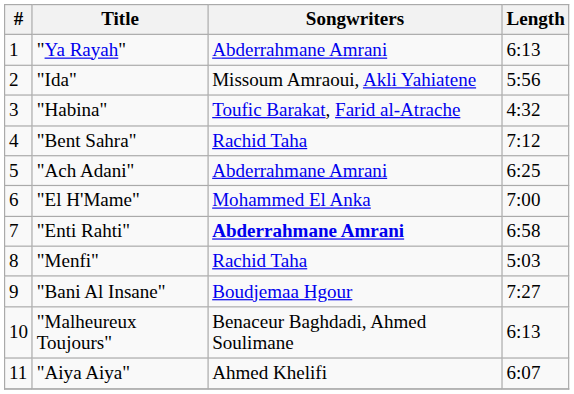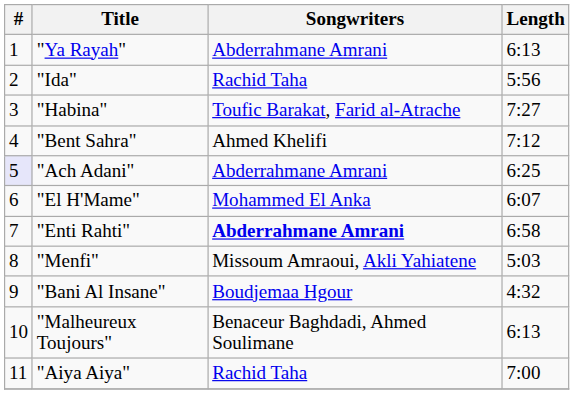 <table class="wikitable">
 <tr>
 <th align="center">#</th>
 <th align="center" width="140">Title</th>
 <th align="center" width="240">Songwriters</th>
 <th align="center">Length</th>
 </tr>
 <tr>
 <td>1</td>
 <td>"<a href='#'>Ya Rayah</a>"</td>
 <td><a href='#'>Abderrahmane Amrani</a></td>
 <td>6:13</td>
 </tr>
 <tr>
 <td>2</td>
 <td>"Ida"</td>
-<td>Missoum Amraoui, <a href='#'>Akli Yahiatene</a></td>
+<td><a href='#'>Rachid Taha</a></td>
 <td>5:56</td>
 </tr>
 <tr>
 <td>3</td>
 <td>"Habina"</td>
 <td><a href='#'>Toufic Barakat</a>, <a href='#'>Farid al-Atrache</a></td>
-<td>4:32</td>
+<td>7:27</td>
 </tr>
 <tr>
 <td>4</td>
 <td>"Bent Sahra"</td>
-<td><a href='#'>Rachid Taha</a></td>
+<td>Ahmed Khelifi</td>
 <td>7:12</td>
 </tr>
 <tr>
-<td>5</td>
+<td style="background: lavender;">5</td>
 <td>"Ach Adani"</td>
 <td><a href='#'>Abderrahmane Amrani</a></td>
 <td>6:25</td>
 </tr>
 <tr>
 <td>6</td>
 <td>"El H'Mame"</td>
 <td><a href='#'>Mohammed El Anka</a></td>
-<td>7:00</td>
+<td>6:07</td>
 </tr>
 <tr>
 <td>7</td>
 <td>"Enti Rahti"</td>
 <td><strong><a href='#'>Abderrahmane Amrani</a></strong></td>
 <td>6:58</td>
 </tr>
 <tr>
 <td>8</td>
 <td>"Menfi"</td>
-<td><a href='#'>Rachid Taha</a></td>
+<td>Missoum Amraoui, <a href='#'>Akli Yahiatene</a></td>
 <td>5:03</td>
 </tr>
 <tr>
 <td>9</td>
 <td>"Bani Al Insane"</td>
 <td><a href='#'>Boudjemaa Hgour</a></td>
-<td>7:27</td>
+<td>4:32</td>
 </tr>
 <tr>
 <td>10</td>
 <td>"Malheureux Toujours"</td>
 <td>Benaceur Baghdadi, Ahmed Soulimane</td>
 <td>6:13</td>
 </tr>
 <tr>
 <td>11</td>
 <td>"Aiya Aiya"</td>
-<td>Ahmed Khelifi</td>
-<td>6:07</td>
+<td><a href='#'>Rachid Taha</a></td>
+<td>7:00</td>
 </tr>
 <tr>
 </tr>
 </table>
